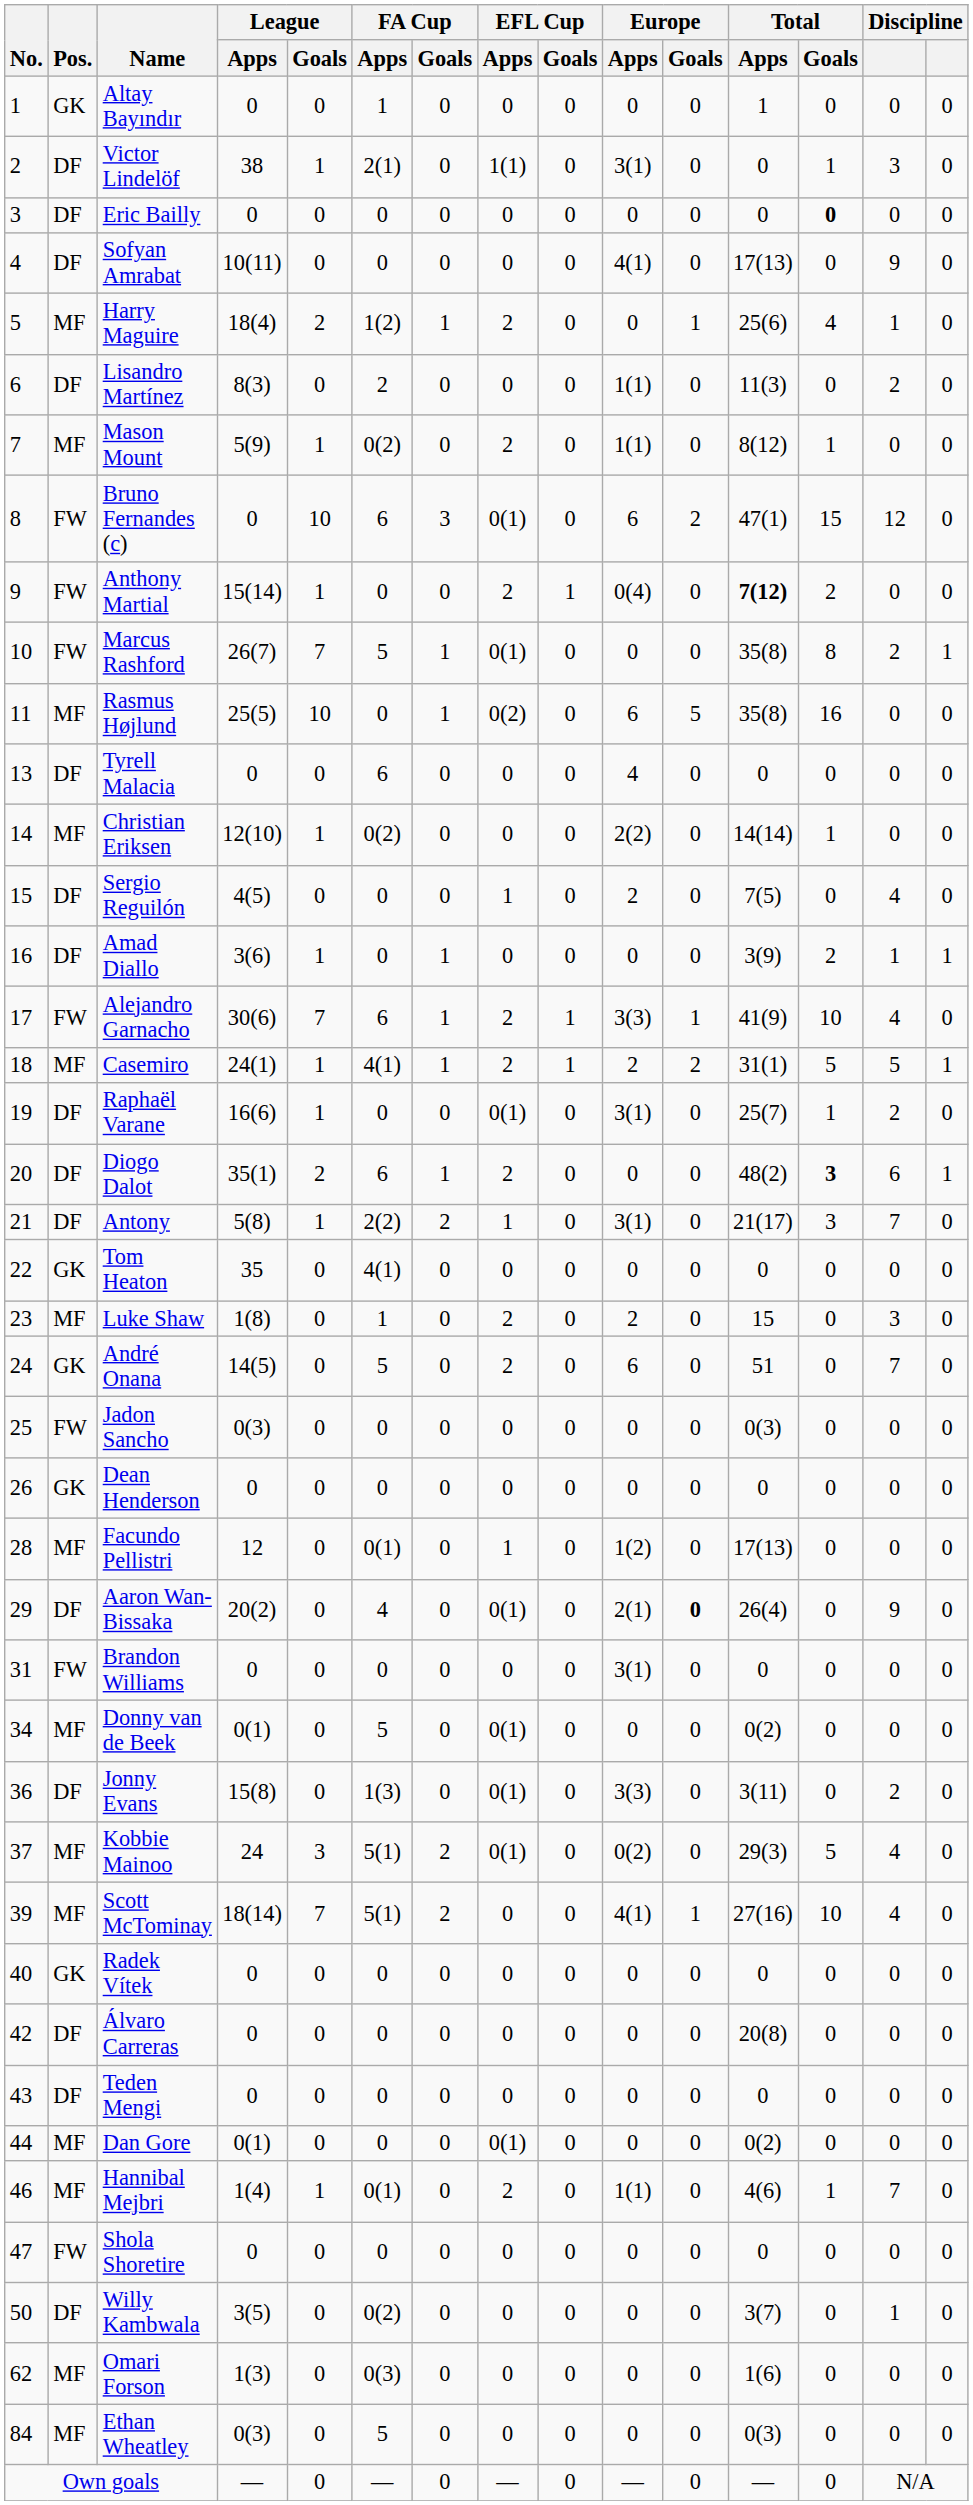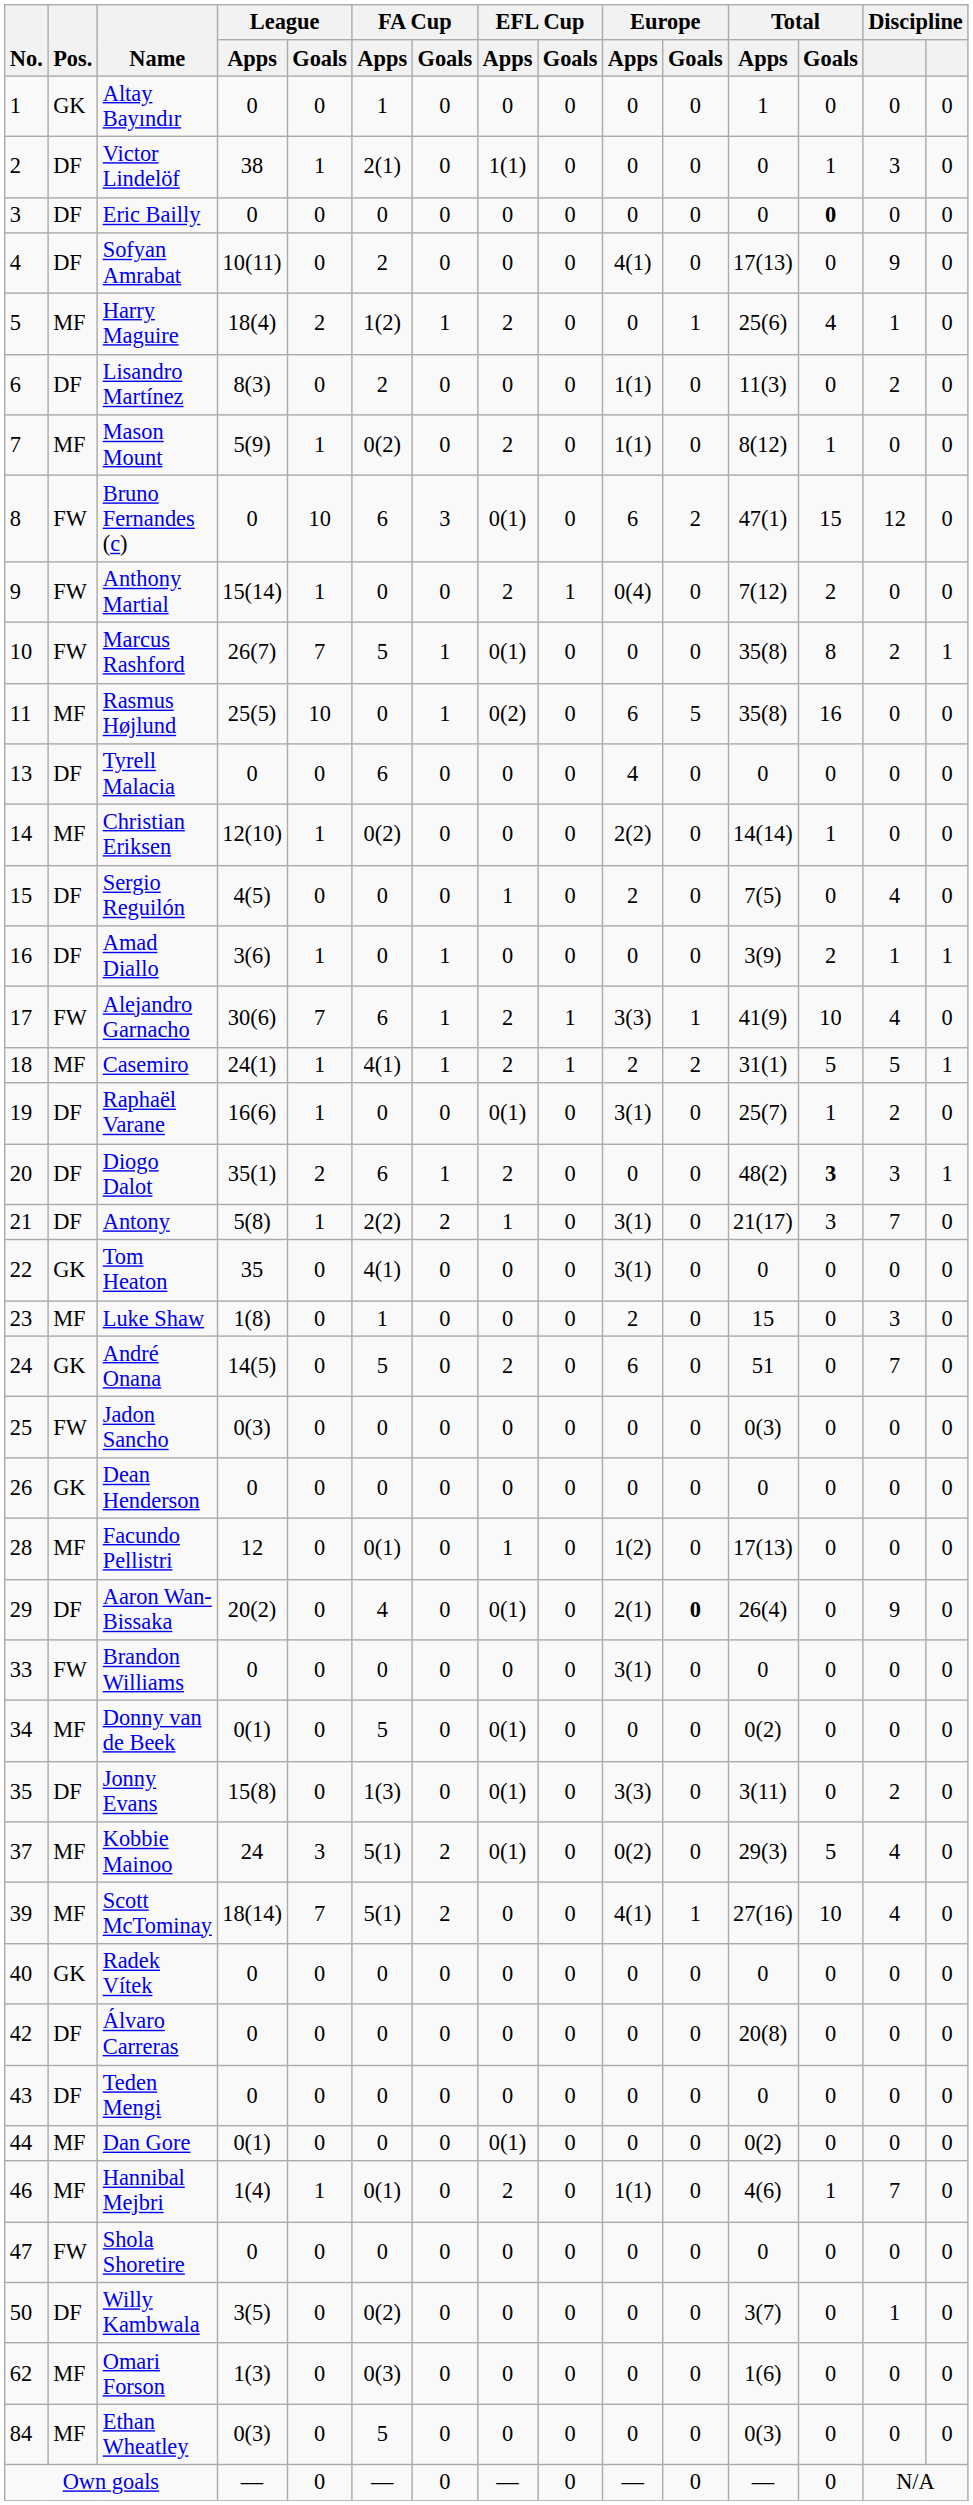 <table class="wikitable sortable" style="text-align:center;">
 <tr>
 <th rowspan="2" valign="bottom">No.</th>
 <th rowspan="2" valign="bottom">Pos.</th>
 <th rowspan="2" valign="bottom">Name</th>
 <th colspan="2" width="85">League</th>
 <th colspan="2" width="85">FA Cup</th>
 <th colspan="2" width="85">EFL Cup</th>
 <th colspan="2" width="85">Europe</th>
 <th colspan="2" width="85">Total</th>
 <th colspan="2" width="85">Discipline</th>
 </tr>
 <tr>
 <th>Apps</th>
 <th>Goals</th>
 <th>Apps</th>
 <th>Goals</th>
 <th>Apps</th>
 <th>Goals</th>
 <th>Apps</th>
 <th>Goals</th>
 <th>Apps</th>
 <th>Goals</th>
 <th></th>
 <th></th>
 </tr>
 <tr>
 <td align="left">1</td>
 <td align="left">GK</td>
 <td align="left"> <a href='#'>Altay Bayındır</a></td>
 <td>0</td>
 <td>0</td>
 <td>1</td>
 <td>0</td>
 <td>0</td>
 <td>0</td>
 <td>0</td>
 <td>0</td>
 <td>1</td>
 <td>0</td>
 <td>0</td>
 <td>0</td>
 </tr>
 <tr>
 <td align="left">2</td>
 <td align="left">DF</td>
 <td align="left"> <a href='#'>Victor Lindelöf</a></td>
 <td>38</td>
 <td>1</td>
 <td>2(1)</td>
 <td>0</td>
 <td>1(1)</td>
 <td>0</td>
-<td>3(1)</td>
+<td>0</td>
 <td>0</td>
 <td>0</td>
 <td>1</td>
 <td>3</td>
 <td>0</td>
 </tr>
 <tr>
 <td align="left">3</td>
 <td align="left">DF</td>
 <td align="left"> <a href='#'>Eric Bailly</a></td>
 <td>0</td>
 <td>0</td>
 <td>0</td>
 <td>0</td>
 <td>0</td>
 <td>0</td>
 <td>0</td>
 <td>0</td>
 <td>0</td>
 <td><strong>0</strong></td>
 <td>0</td>
 <td>0</td>
 </tr>
 <tr>
 <td align="left">4</td>
 <td align="left">DF</td>
 <td align="left"> <a href='#'>Sofyan Amrabat</a></td>
 <td>10(11)</td>
 <td>0</td>
-<td>0</td>
+<td>2</td>
 <td>0</td>
 <td>0</td>
 <td>0</td>
 <td>4(1)</td>
 <td>0</td>
 <td>17(13)</td>
 <td>0</td>
 <td>9</td>
 <td>0</td>
 </tr>
 <tr>
 <td align="left">5</td>
 <td align="left">MF</td>
 <td align="left"> <a href='#'>Harry Maguire</a></td>
 <td>18(4)</td>
 <td>2</td>
 <td>1(2)</td>
 <td>1</td>
 <td>2</td>
 <td>0</td>
 <td>0</td>
 <td>1</td>
 <td>25(6)</td>
 <td>4</td>
 <td>1</td>
 <td>0</td>
 </tr>
 <tr>
 <td align="left">6</td>
 <td align="left">DF</td>
 <td align="left"> <a href='#'>Lisandro Martínez</a></td>
 <td>8(3)</td>
 <td>0</td>
 <td>2</td>
 <td>0</td>
 <td>0</td>
 <td>0</td>
 <td>1(1)</td>
 <td>0</td>
 <td>11(3)</td>
 <td>0</td>
 <td>2</td>
 <td>0</td>
 </tr>
 <tr>
 <td align="left">7</td>
 <td align="left">MF</td>
 <td align="left"> <a href='#'>Mason Mount</a></td>
 <td>5(9)</td>
 <td>1</td>
 <td>0(2)</td>
 <td>0</td>
 <td>2</td>
 <td>0</td>
 <td>1(1)</td>
 <td>0</td>
 <td>8(12)</td>
 <td>1</td>
 <td>0</td>
 <td>0</td>
 </tr>
 <tr>
 <td align="left">8</td>
 <td align="left">FW</td>
 <td align="left"> <a href='#'>Bruno Fernandes</a> (<a href='#'>c</a>)</td>
 <td>0</td>
 <td>10</td>
 <td>6</td>
 <td>3</td>
 <td>0(1)</td>
 <td>0</td>
 <td>6</td>
 <td>2</td>
 <td>47(1)</td>
 <td>15</td>
 <td>12</td>
 <td>0</td>
 </tr>
 <tr>
 <td align="left">9</td>
 <td align="left">FW</td>
 <td align="left"> <a href='#'>Anthony Martial</a></td>
 <td>15(14)</td>
 <td>1</td>
 <td>0</td>
 <td>0</td>
 <td>2</td>
 <td>1</td>
 <td>0(4)</td>
 <td>0</td>
-<td><strong>7(12)</strong></td>
+<td>7(12)</td>
 <td>2</td>
 <td>0</td>
 <td>0</td>
 </tr>
 <tr>
 <td align="left">10</td>
 <td align="left">FW</td>
 <td align="left"> <a href='#'>Marcus Rashford</a></td>
 <td>26(7)</td>
 <td>7</td>
 <td>5</td>
 <td>1</td>
 <td>0(1)</td>
 <td>0</td>
 <td>0</td>
 <td>0</td>
 <td>35(8)</td>
 <td>8</td>
 <td>2</td>
 <td>1</td>
 </tr>
 <tr>
 <td align="left">11</td>
 <td align="left">MF</td>
 <td align="left"> <a href='#'>Rasmus Højlund</a></td>
 <td>25(5)</td>
 <td>10</td>
 <td>0</td>
 <td>1</td>
 <td>0(2)</td>
 <td>0</td>
 <td>6</td>
 <td>5</td>
 <td>35(8)</td>
 <td>16</td>
 <td>0</td>
 <td>0</td>
 </tr>
 <tr>
 <td align="left">13</td>
 <td align="left">DF</td>
 <td align="left"> <a href='#'>Tyrell Malacia</a></td>
 <td>0</td>
 <td>0</td>
 <td>6</td>
 <td>0</td>
 <td>0</td>
 <td>0</td>
 <td>4</td>
 <td>0</td>
 <td>0</td>
 <td>0</td>
 <td>0</td>
 <td>0</td>
 </tr>
 <tr>
 <td align="left">14</td>
 <td align="left">MF</td>
 <td align="left"> <a href='#'>Christian Eriksen</a></td>
 <td>12(10)</td>
 <td>1</td>
 <td>0(2)</td>
 <td>0</td>
 <td>0</td>
 <td>0</td>
 <td>2(2)</td>
 <td>0</td>
 <td>14(14)</td>
 <td>1</td>
 <td>0</td>
 <td>0</td>
 </tr>
 <tr>
 <td align="left">15</td>
 <td align="left">DF</td>
 <td align="left"> <a href='#'>Sergio Reguilón</a></td>
 <td>4(5)</td>
 <td>0</td>
 <td>0</td>
 <td>0</td>
 <td>1</td>
 <td>0</td>
 <td>2</td>
 <td>0</td>
 <td>7(5)</td>
 <td>0</td>
 <td>4</td>
 <td>0</td>
 </tr>
 <tr>
 <td align="left">16</td>
 <td align="left">DF</td>
 <td align="left"> <a href='#'>Amad Diallo</a></td>
 <td>3(6)</td>
 <td>1</td>
 <td>0</td>
 <td>1</td>
 <td>0</td>
 <td>0</td>
 <td>0</td>
 <td>0</td>
 <td>3(9)</td>
 <td>2</td>
 <td>1</td>
 <td>1</td>
 </tr>
 <tr>
 <td align="left">17</td>
 <td align="left">FW</td>
 <td align="left"> <a href='#'>Alejandro Garnacho</a></td>
 <td>30(6)</td>
 <td>7</td>
 <td>6</td>
 <td>1</td>
 <td>2</td>
 <td>1</td>
 <td>3(3)</td>
 <td>1</td>
 <td>41(9)</td>
 <td>10</td>
 <td>4</td>
 <td>0</td>
 </tr>
 <tr>
 <td align="left">18</td>
 <td align="left">MF</td>
 <td align="left"> <a href='#'>Casemiro</a></td>
 <td>24(1)</td>
 <td>1</td>
 <td>4(1)</td>
 <td>1</td>
 <td>2</td>
 <td>1</td>
 <td>2</td>
 <td>2</td>
 <td>31(1)</td>
 <td>5</td>
 <td>5</td>
 <td>1</td>
 </tr>
 <tr>
 <td align="left">19</td>
 <td align="left">DF</td>
 <td align="left"> <a href='#'>Raphaël Varane</a></td>
 <td>16(6)</td>
 <td>1</td>
 <td>0</td>
 <td>0</td>
 <td>0(1)</td>
 <td>0</td>
 <td>3(1)</td>
 <td>0</td>
 <td>25(7)</td>
 <td>1</td>
 <td>2</td>
 <td>0</td>
 </tr>
 <tr>
 <td align="left">20</td>
 <td align="left">DF</td>
 <td align="left"> <a href='#'>Diogo Dalot</a></td>
 <td>35(1)</td>
 <td>2</td>
 <td>6</td>
 <td>1</td>
 <td>2</td>
 <td>0</td>
 <td>0</td>
 <td>0</td>
 <td>48(2)</td>
 <td><strong>3</strong></td>
-<td>6</td>
+<td>3</td>
 <td>1</td>
 </tr>
 <tr>
 <td align="left">21</td>
 <td align="left">DF</td>
 <td align="left"> <a href='#'>Antony</a></td>
 <td>5(8)</td>
 <td>1</td>
 <td>2(2)</td>
 <td>2</td>
 <td>1</td>
 <td>0</td>
 <td>3(1)</td>
 <td>0</td>
 <td>21(17)</td>
 <td>3</td>
 <td>7</td>
 <td>0</td>
 </tr>
 <tr>
 <td align="left">22</td>
 <td align="left">GK</td>
 <td align="left"> <a href='#'>Tom Heaton</a></td>
 <td>35</td>
 <td>0</td>
 <td>4(1)</td>
 <td>0</td>
 <td>0</td>
 <td>0</td>
-<td>0</td>
+<td>3(1)</td>
 <td>0</td>
 <td>0</td>
 <td>0</td>
 <td>0</td>
 <td>0</td>
 </tr>
 <tr>
 <td align="left">23</td>
 <td align="left">MF</td>
 <td align="left"> <a href='#'>Luke Shaw</a></td>
 <td>1(8)</td>
 <td>0</td>
 <td>1</td>
 <td>0</td>
-<td>2</td>
+<td>0</td>
 <td>0</td>
 <td>2</td>
 <td>0</td>
 <td>15</td>
 <td>0</td>
 <td>3</td>
 <td>0</td>
 </tr>
 <tr>
 <td align="left">24</td>
 <td align="left">GK</td>
 <td align="left"> <a href='#'>André Onana</a></td>
 <td>14(5)</td>
 <td>0</td>
 <td>5</td>
 <td>0</td>
 <td>2</td>
 <td>0</td>
 <td>6</td>
 <td>0</td>
 <td>51</td>
 <td>0</td>
 <td>7</td>
 <td>0</td>
 </tr>
 <tr>
 <td align="left">25</td>
 <td align="left">FW</td>
 <td align="left"> <a href='#'>Jadon Sancho</a></td>
 <td>0(3)</td>
 <td>0</td>
 <td>0</td>
 <td>0</td>
 <td>0</td>
 <td>0</td>
 <td>0</td>
 <td>0</td>
 <td>0(3)</td>
 <td>0</td>
 <td>0</td>
 <td>0</td>
 </tr>
 <tr>
 <td align="left">26</td>
 <td align="left">GK</td>
 <td align="left"> <a href='#'>Dean Henderson</a></td>
 <td>0</td>
 <td>0</td>
 <td>0</td>
 <td>0</td>
 <td>0</td>
 <td>0</td>
 <td>0</td>
 <td>0</td>
 <td>0</td>
 <td>0</td>
 <td>0</td>
 <td>0</td>
 </tr>
 <tr>
 <td align="left">28</td>
 <td align="left">MF</td>
 <td align="left"> <a href='#'>Facundo Pellistri</a></td>
 <td>12</td>
 <td>0</td>
 <td>0(1)</td>
 <td>0</td>
 <td>1</td>
 <td>0</td>
 <td>1(2)</td>
 <td>0</td>
 <td>17(13)</td>
 <td>0</td>
 <td>0</td>
 <td>0</td>
 </tr>
 <tr>
 <td align="left">29</td>
 <td align="left">DF</td>
 <td align="left"> <a href='#'>Aaron Wan-Bissaka</a></td>
 <td>20(2)</td>
 <td>0</td>
 <td>4</td>
 <td>0</td>
 <td>0(1)</td>
 <td>0</td>
 <td>2(1)</td>
 <td><strong>0</strong></td>
 <td>26(4)</td>
 <td>0</td>
 <td>9</td>
 <td>0</td>
 </tr>
 <tr>
-<td align="left">31</td>
+<td align="left">33</td>
 <td align="left">FW</td>
 <td align="left"> <a href='#'>Brandon Williams</a></td>
 <td>0</td>
 <td>0</td>
 <td>0</td>
 <td>0</td>
 <td>0</td>
 <td>0</td>
 <td>3(1)</td>
 <td>0</td>
 <td>0</td>
 <td>0</td>
 <td>0</td>
 <td>0</td>
 </tr>
 <tr>
 <td align="left">34</td>
 <td align="left">MF</td>
 <td align="left"> <a href='#'>Donny van de Beek</a></td>
 <td>0(1)</td>
 <td>0</td>
 <td>5</td>
 <td>0</td>
 <td>0(1)</td>
 <td>0</td>
 <td>0</td>
 <td>0</td>
 <td>0(2)</td>
 <td>0</td>
 <td>0</td>
 <td>0</td>
 </tr>
 <tr>
-<td align="left">36</td>
+<td align="left">35</td>
 <td align="left">DF</td>
 <td align="left"> <a href='#'>Jonny Evans</a></td>
 <td>15(8)</td>
 <td>0</td>
 <td>1(3)</td>
 <td>0</td>
 <td>0(1)</td>
 <td>0</td>
 <td>3(3)</td>
 <td>0</td>
 <td>3(11)</td>
 <td>0</td>
 <td>2</td>
 <td>0</td>
 </tr>
 <tr>
 <td align="left">37</td>
 <td align="left">MF</td>
 <td align="left"> <a href='#'>Kobbie Mainoo</a></td>
 <td>24</td>
 <td>3</td>
 <td>5(1)</td>
 <td>2</td>
 <td>0(1)</td>
 <td>0</td>
 <td>0(2)</td>
 <td>0</td>
 <td>29(3)</td>
 <td>5</td>
 <td>4</td>
 <td>0</td>
 </tr>
 <tr>
 <td align="left">39</td>
 <td align="left">MF</td>
 <td align="left"> <a href='#'>Scott McTominay</a></td>
 <td>18(14)</td>
 <td>7</td>
 <td>5(1)</td>
 <td>2</td>
 <td>0</td>
 <td>0</td>
 <td>4(1)</td>
 <td>1</td>
 <td>27(16)</td>
 <td>10</td>
 <td>4</td>
 <td>0</td>
 </tr>
 <tr>
 <td align="left">40</td>
 <td align="left">GK</td>
 <td align="left"> <a href='#'>Radek Vítek</a></td>
 <td>0</td>
 <td>0</td>
 <td>0</td>
 <td>0</td>
 <td>0</td>
 <td>0</td>
 <td>0</td>
 <td>0</td>
 <td>0</td>
 <td>0</td>
 <td>0</td>
 <td>0</td>
 </tr>
 <tr>
 <td align="left">42</td>
 <td align="left">DF</td>
 <td align="left"> <a href='#'>Álvaro Carreras</a></td>
 <td>0</td>
 <td>0</td>
 <td>0</td>
 <td>0</td>
 <td>0</td>
 <td>0</td>
 <td>0</td>
 <td>0</td>
 <td>20(8)</td>
 <td>0</td>
 <td>0</td>
 <td>0</td>
 </tr>
 <tr>
 <td align="left">43</td>
 <td align="left">DF</td>
 <td align="left"> <a href='#'>Teden Mengi</a></td>
 <td>0</td>
 <td>0</td>
 <td>0</td>
 <td>0</td>
 <td>0</td>
 <td>0</td>
 <td>0</td>
 <td>0</td>
 <td>0</td>
 <td>0</td>
 <td>0</td>
 <td>0</td>
 </tr>
 <tr>
 <td align="left">44</td>
 <td align="left">MF</td>
 <td align="left"> <a href='#'>Dan Gore</a></td>
 <td>0(1)</td>
 <td>0</td>
 <td>0</td>
 <td>0</td>
 <td>0(1)</td>
 <td>0</td>
 <td>0</td>
 <td>0</td>
 <td>0(2)</td>
 <td>0</td>
 <td>0</td>
 <td>0</td>
 </tr>
 <tr>
 <td align="left">46</td>
 <td align="left">MF</td>
 <td align="left"> <a href='#'>Hannibal Mejbri</a></td>
 <td>1(4)</td>
 <td>1</td>
 <td>0(1)</td>
 <td>0</td>
 <td>2</td>
 <td>0</td>
 <td>1(1)</td>
 <td>0</td>
 <td>4(6)</td>
 <td>1</td>
 <td>7</td>
 <td>0</td>
 </tr>
 <tr>
 <td align="left">47</td>
 <td align="left">FW</td>
 <td align="left"> <a href='#'>Shola Shoretire</a></td>
 <td>0</td>
 <td>0</td>
 <td>0</td>
 <td>0</td>
 <td>0</td>
 <td>0</td>
 <td>0</td>
 <td>0</td>
 <td>0</td>
 <td>0</td>
 <td>0</td>
 <td>0</td>
 </tr>
 <tr>
 <td align="left">50</td>
 <td align="left">DF</td>
 <td align="left"> <a href='#'>Willy Kambwala</a></td>
 <td>3(5)</td>
 <td>0</td>
 <td>0(2)</td>
 <td>0</td>
 <td>0</td>
 <td>0</td>
 <td>0</td>
 <td>0</td>
 <td>3(7)</td>
 <td>0</td>
 <td>1</td>
 <td>0</td>
 </tr>
 <tr>
 <td align="left">62</td>
 <td align="left">MF</td>
 <td align="left"> <a href='#'>Omari Forson</a></td>
 <td>1(3)</td>
 <td>0</td>
 <td>0(3)</td>
 <td>0</td>
 <td>0</td>
 <td>0</td>
 <td>0</td>
 <td>0</td>
 <td>1(6)</td>
 <td>0</td>
 <td>0</td>
 <td>0</td>
 </tr>
 <tr>
 <td align="left">84</td>
 <td align="left">MF</td>
 <td align="left"> <a href='#'>Ethan Wheatley</a></td>
 <td>0(3)</td>
 <td>0</td>
 <td>5</td>
 <td>0</td>
 <td>0</td>
 <td>0</td>
 <td>0</td>
 <td>0</td>
 <td>0(3)</td>
 <td>0</td>
 <td>0</td>
 <td>0</td>
 </tr>
 <tr class="unsortable">
 <td colspan="3" align="center"><a href='#'>Own goals</a></td>
 <td>—</td>
 <td>0</td>
 <td>—</td>
 <td>0</td>
 <td>—</td>
 <td>0</td>
 <td>—</td>
 <td>0</td>
 <td>—</td>
 <td>0</td>
 <td colspan=2>N/A</td>
 </tr>
 </table>
